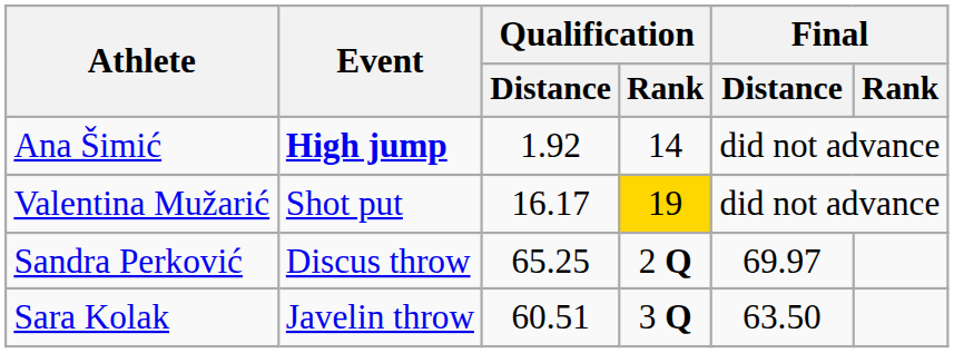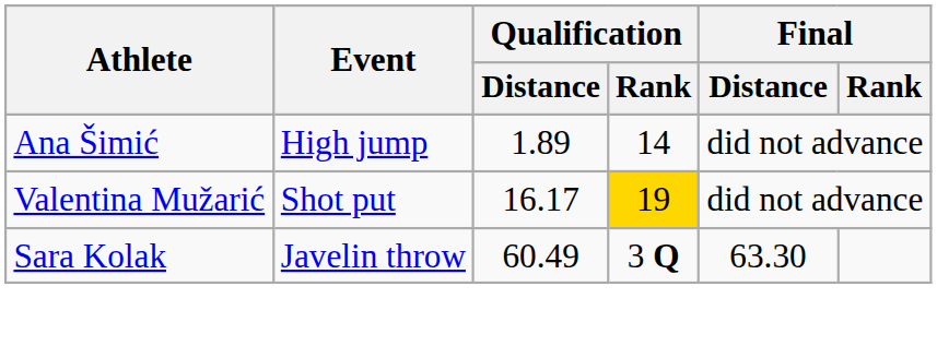 <table class="wikitable" style="font-size:90%">
 <tr>
 <th rowspan=2>Athlete</th>
 <th rowspan=2>Event</th>
 <th colspan=2>Qualification</th>
 <th colspan=2>Final</th>
 </tr>
 <tr style="font-size:95%">
 <th>Distance</th>
 <th>Rank</th>
 <th>Distance</th>
 <th>Rank</th>
 </tr>
 <tr align=center>
 <td align=left><a href='#'>Ana Šimić</a></td>
-<td style="text-align:left;"><strong><a href='#'>High jump</a></strong></td>
-<td>1.92</td>
+<td style="text-align:left;"><a href='#'>High jump</a></td>
+<td>1.89</td>
 <td>14</td>
 <td colspan=2>did not advance</td>
 </tr>
 <tr align=center>
 <td align=left><a href='#'>Valentina Mužarić</a></td>
 <td style="text-align:left;"><a href='#'>Shot put</a></td>
 <td>16.17</td>
 <td style="background: gold;">19</td>
 <td colspan=2>did not advance</td>
 </tr>
 <tr align=center>
-<td align=left><a href='#'>Sandra Perković</a></td>
-<td style="text-align:left;"><a href='#'>Discus throw</a></td>
-<td>65.25</td>
-<td>2 <strong>Q</strong></td>
-<td>69.97</td>
-<td></td>
-</tr>
-<tr align=center>
 <td align=left><a href='#'>Sara Kolak</a></td>
 <td style="text-align:left;"><a href='#'>Javelin throw</a></td>
-<td>60.51</td>
+<td>60.49</td>
 <td>3 <strong>Q</strong></td>
-<td>63.50 <strong></strong></td>
+<td>63.30 <strong></strong></td>
 <td></td>
 </tr>
 </table>
